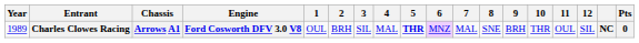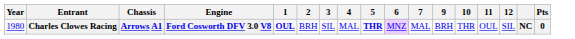 <table class="wikitable" style="text-align:center; font-size:90%">
 <tr>
 <th>Year</th>
 <th>Entrant</th>
 <th>Chassis</th>
 <th>Engine</th>
 <th>1</th>
 <th>2</th>
 <th>3</th>
 <th>4</th>
 <th>5</th>
 <th>6</th>
 <th>7</th>
-<th>8</th>
 <th>9</th>
 <th>10</th>
 <th>11</th>
 <th>12</th>
 <th></th>
 <th>Pts</th>
 </tr>
 <tr>
-<td><a href='#'>1989</a></td>
+<td><a href='#'>1980</a></td>
 <th>Charles Clowes Racing</th>
 <th><a href='#'>Arrows</a> <a href='#'>A1</a></th>
 <th><a href='#'>Ford Cosworth DFV</a> 3.0 <a href='#'>V8</a></th>
-<td><a href='#'>OUL</a></td>
+<td><strong><a href='#'>OUL</a></strong></td>
 <td><a href='#'>BRH</a></td>
 <td><a href='#'>SIL</a></td>
 <td><a href='#'>MAL</a></td>
 <td><strong><a href='#'>THR</a></strong></td>
 <td style="background:#EFCFFF;"><a href='#'>MNZ</a><br></td>
 <td><a href='#'>MAL</a></td>
-<td><a href='#'>SNE</a></td>
 <td><a href='#'>BRH</a></td>
 <td><a href='#'>THR</a></td>
 <td><a href='#'>OUL</a></td>
 <td><a href='#'>SIL</a></td>
 <th>NC</th>
 <th>0</th>
 </tr>
 </table>
